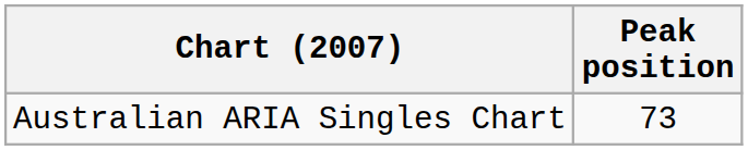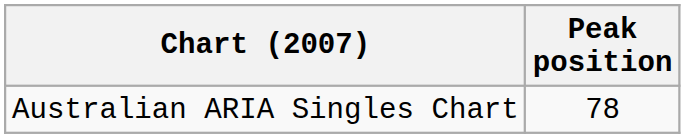 <table class="wikitable">
 <tr>
 <th align="left">Chart (2007)</th>
 <th align="left">Peak<br>position</th>
 </tr>
 <tr>
 <td align="left">Australian ARIA Singles Chart</td>
-<td align="center">73</td>
+<td align="center">78</td>
 </tr>
 </table>
